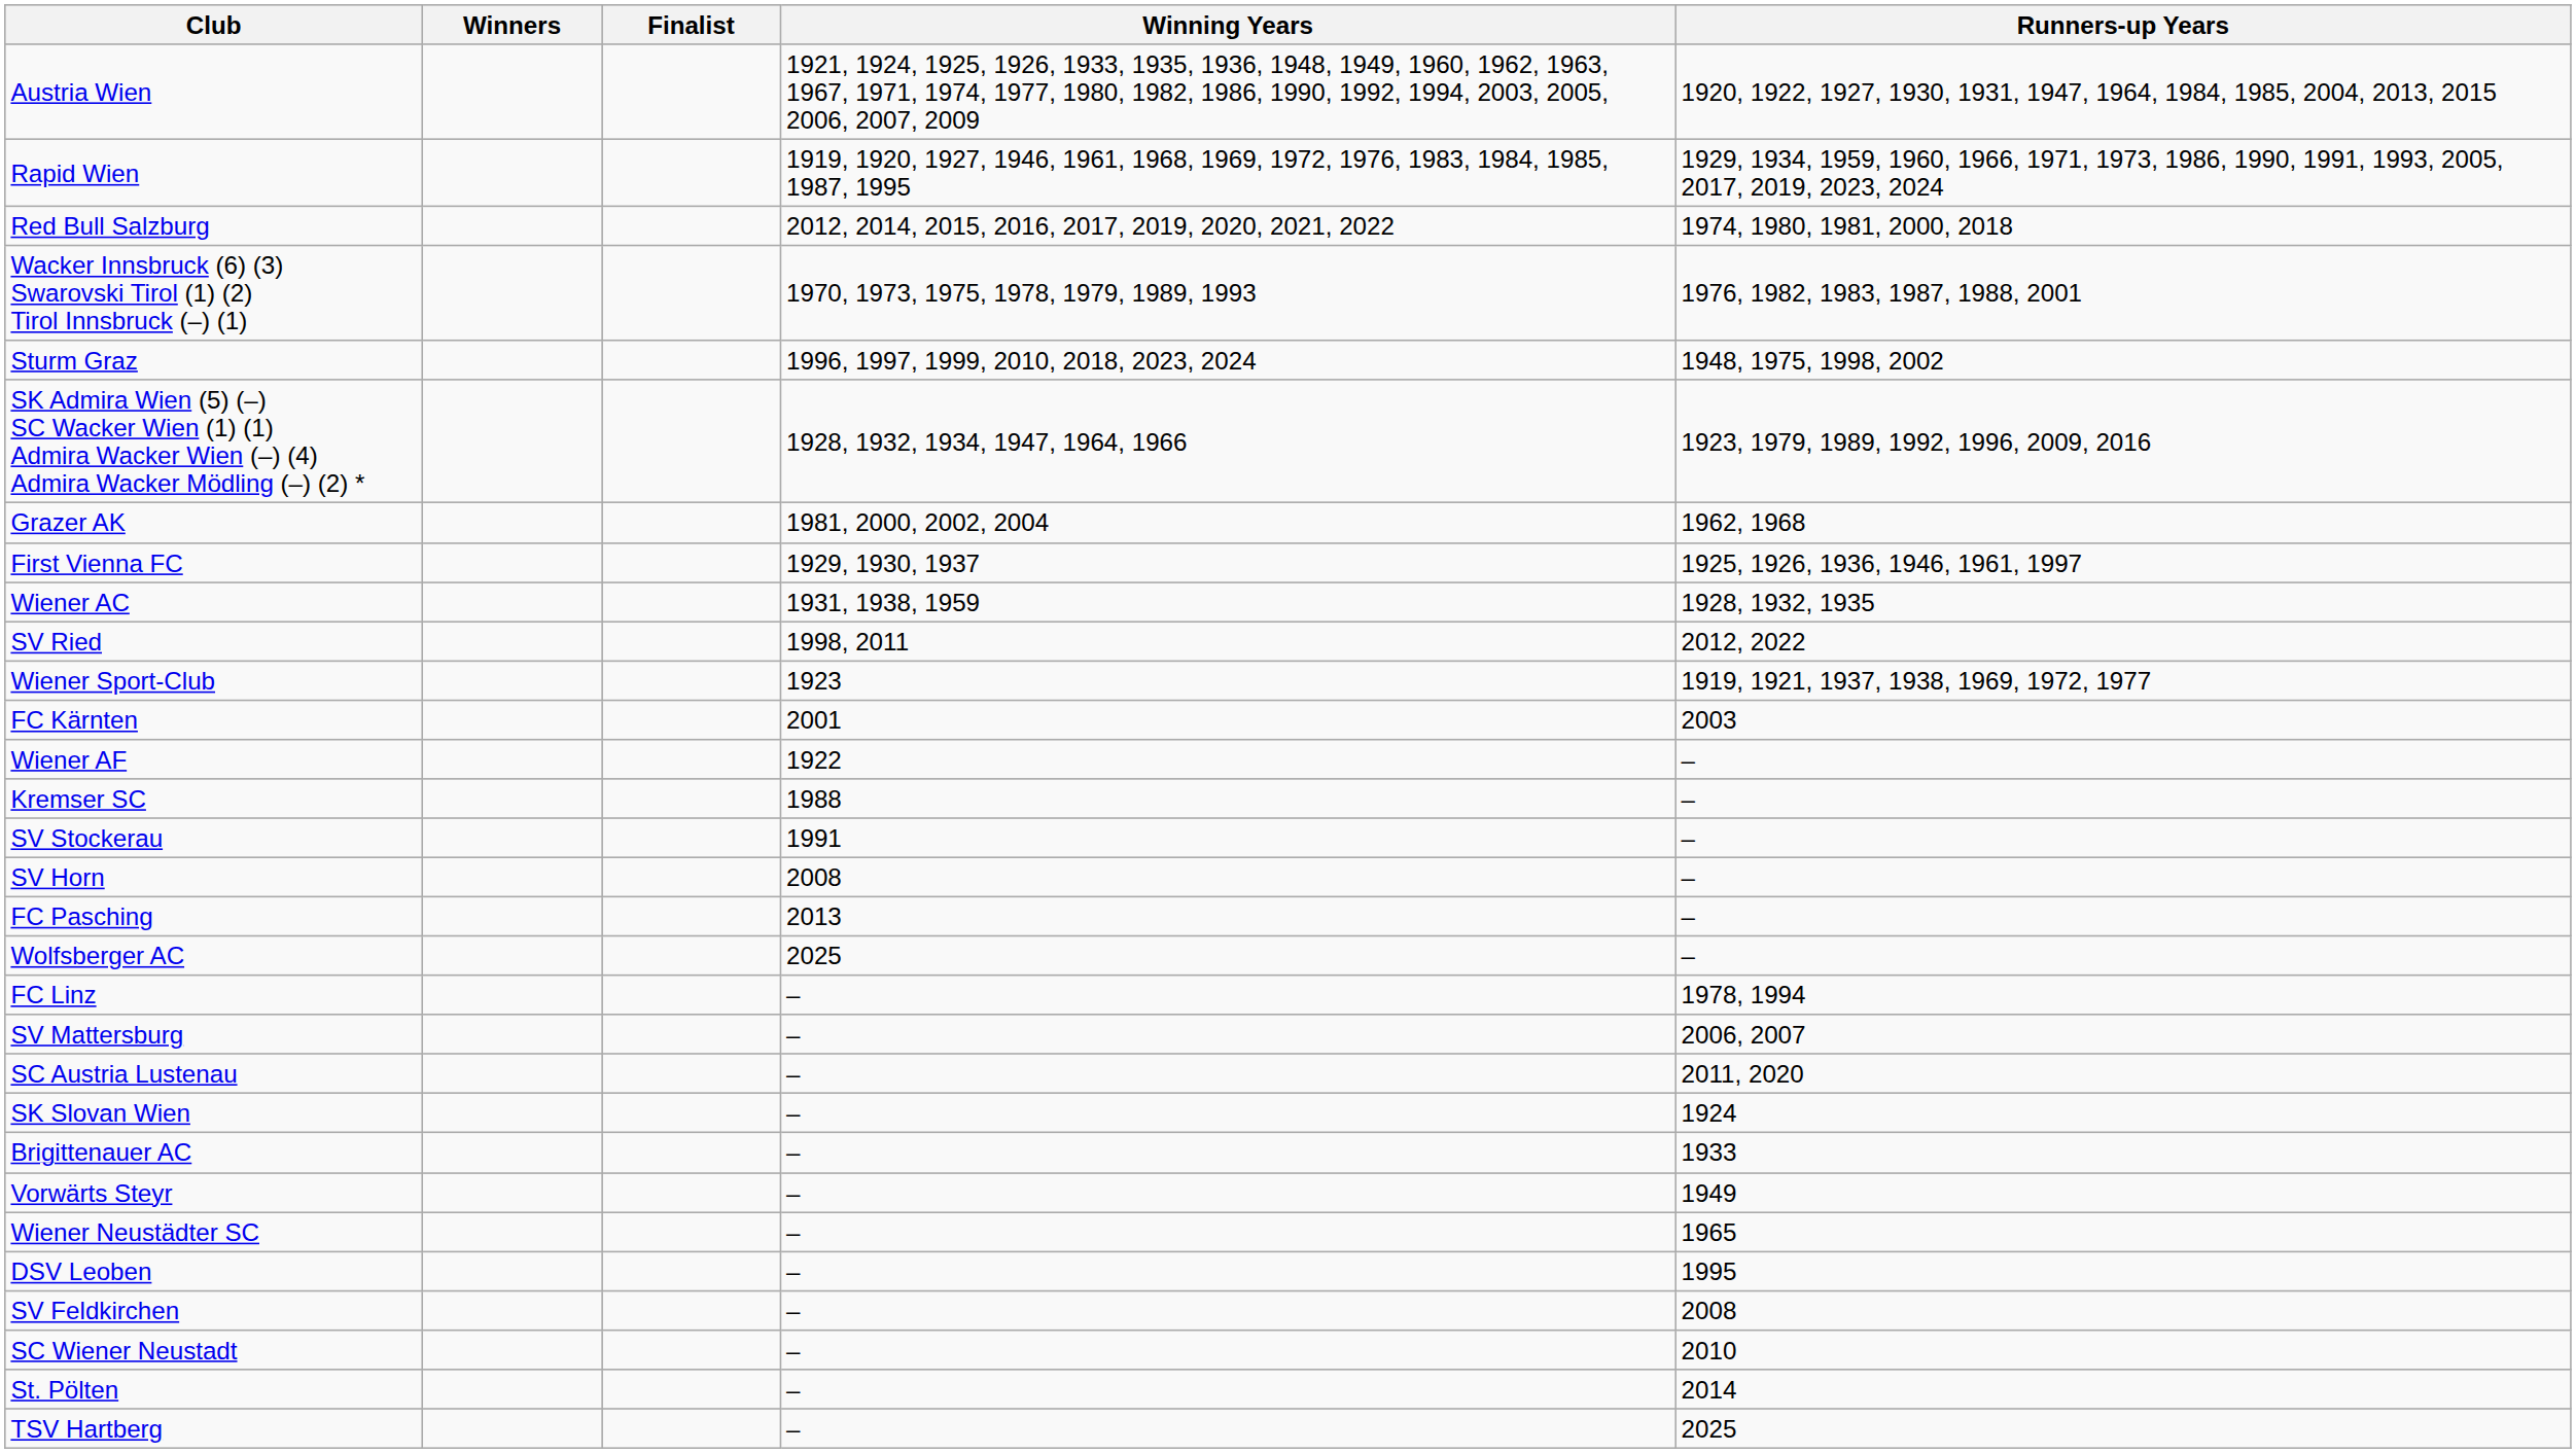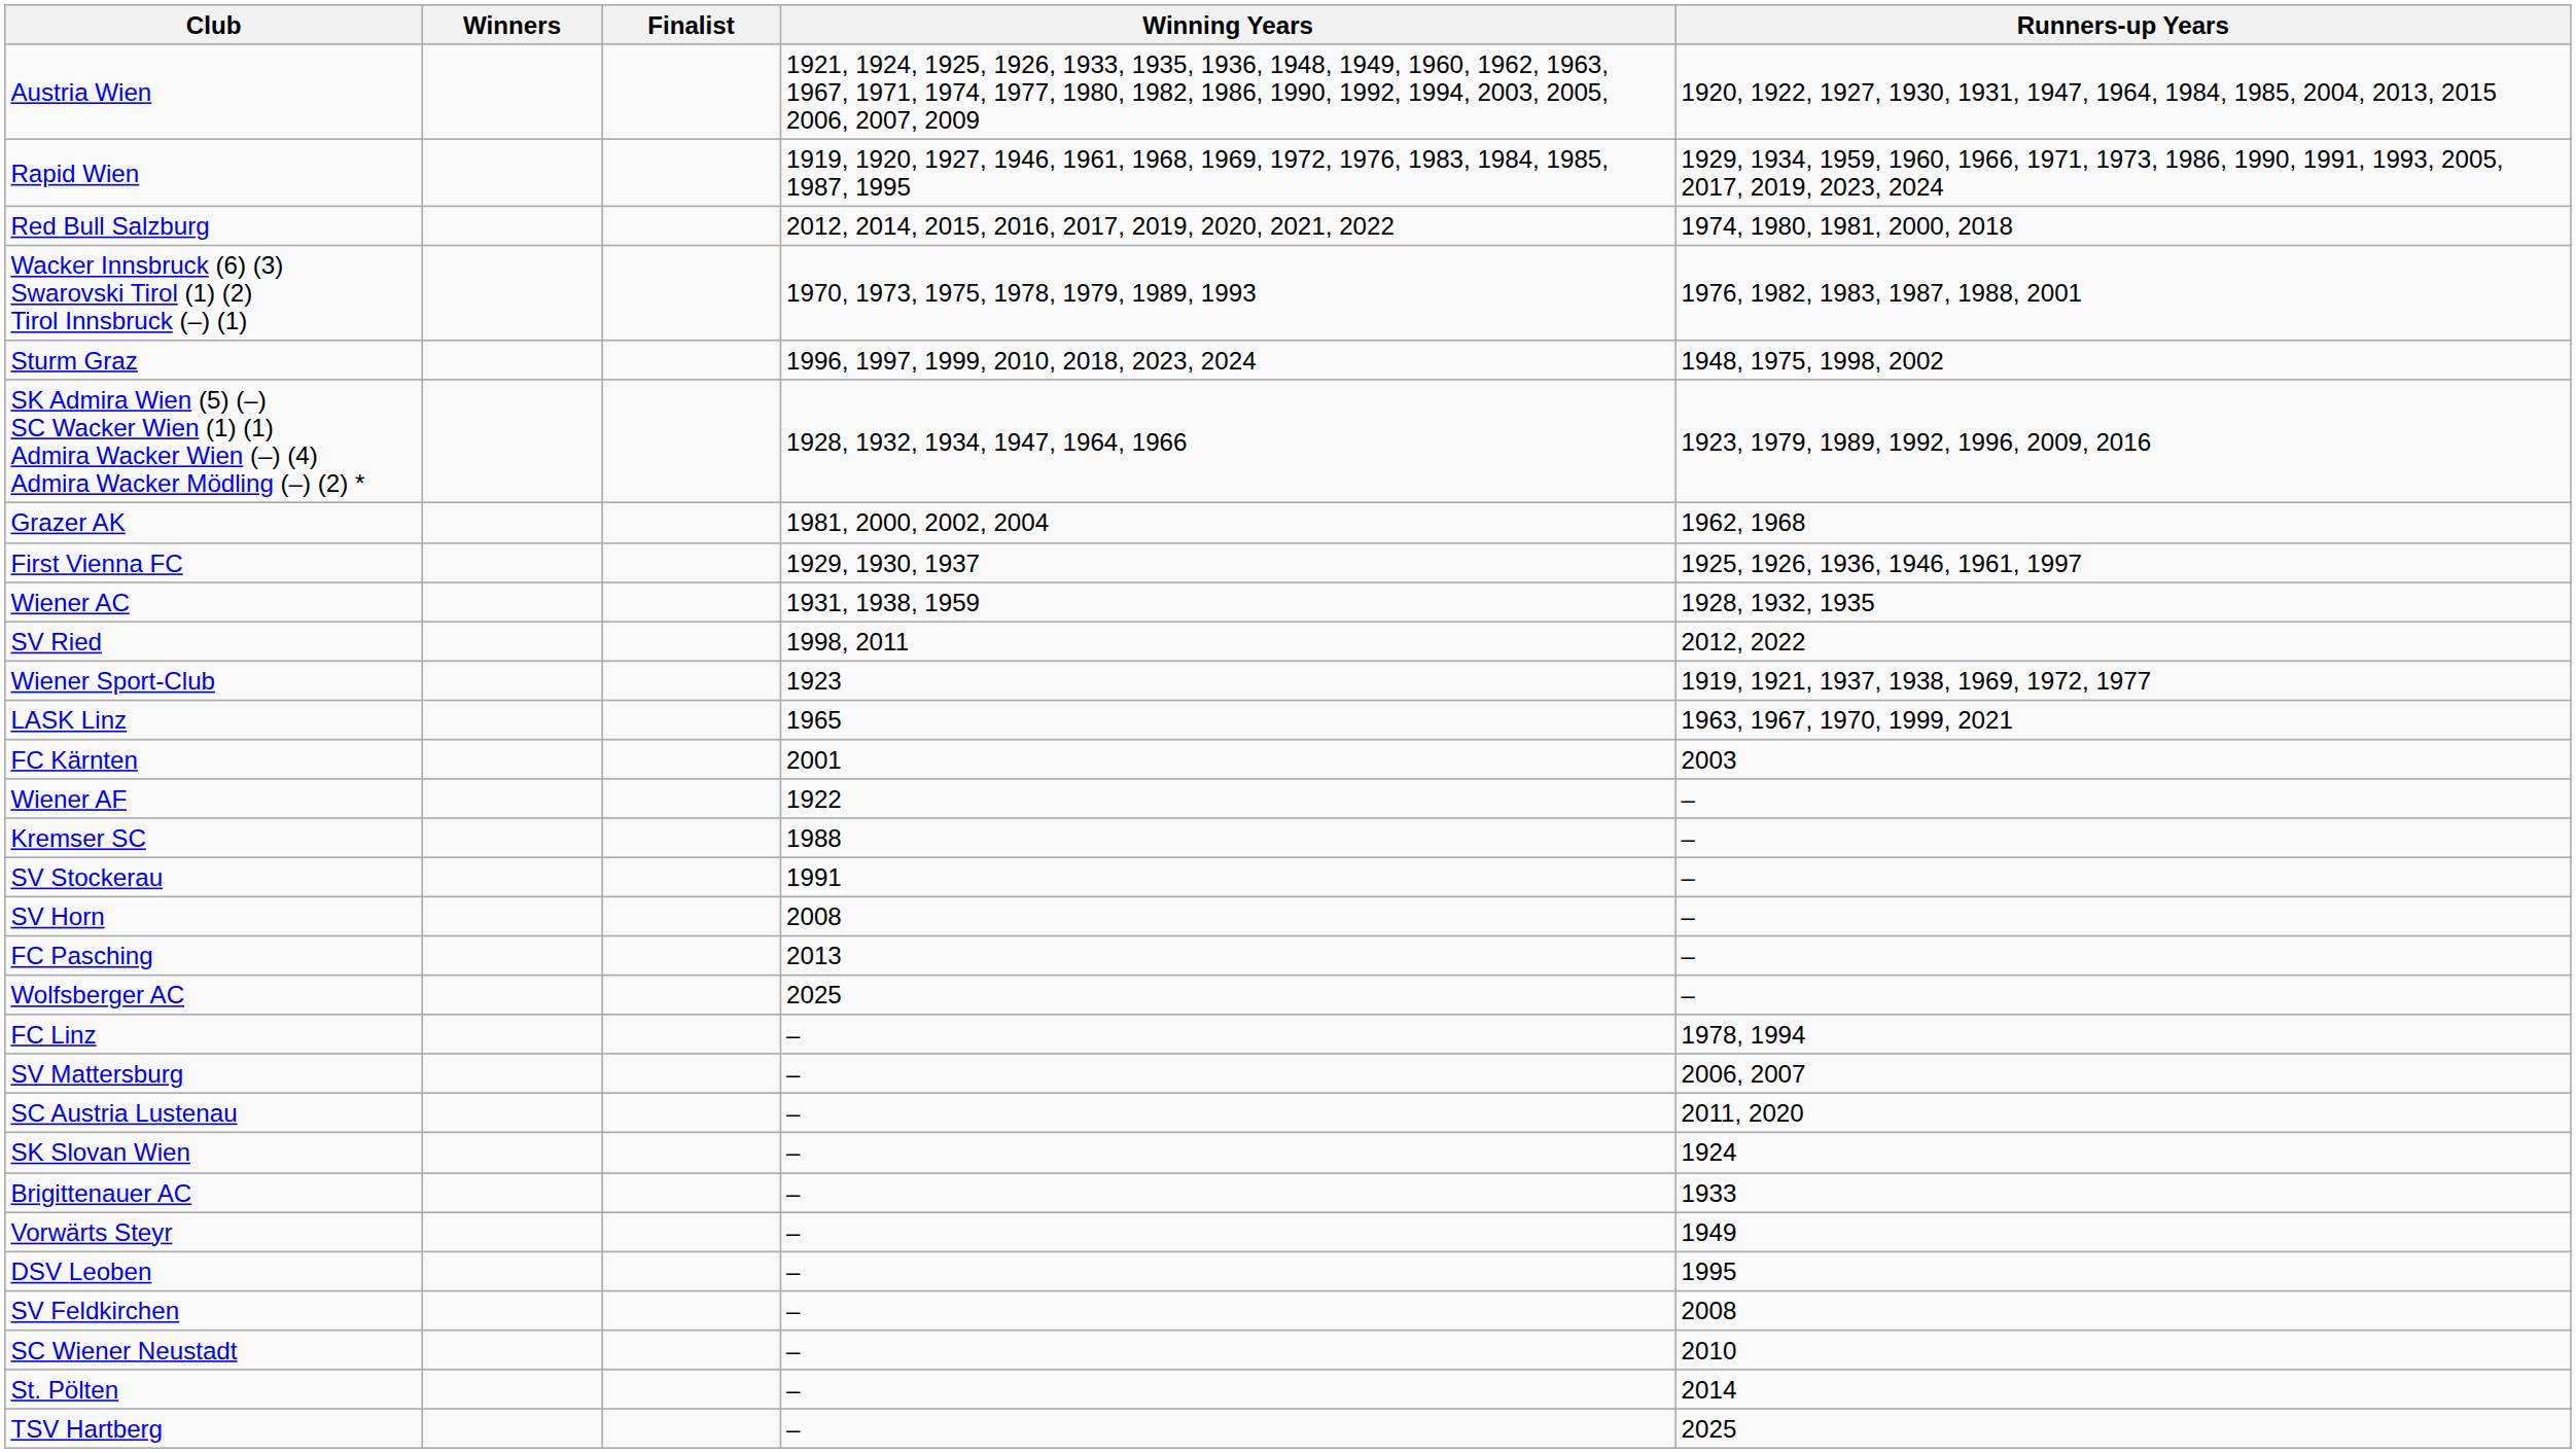 <table class="wikitable sortable"  style="font-size:95%">
 <tr>
 <th style="width:14%;">Club</th>
 <th style="width:6%;">Winners</th>
 <th style="width:6%;">Finalist</th>
 <th style="width:30%;">Winning Years</th>
 <th style="width:30%;">Runners-up Years</th>
 </tr>
 <tr>
 <td><a href='#'>Austria Wien</a></td>
 <td></td>
 <td></td>
 <td>1921, 1924, 1925, 1926, 1933, 1935, 1936, 1948, 1949, 1960, 1962, 1963, 1967, 1971, 1974, 1977, 1980, 1982, 1986, 1990, 1992, 1994, 2003, 2005, 2006, 2007, 2009</td>
 <td>1920, 1922, 1927, 1930, 1931, 1947, 1964, 1984, 1985, 2004, 2013, 2015</td>
 </tr>
 <tr>
 <td><a href='#'>Rapid Wien</a></td>
 <td></td>
 <td></td>
 <td>1919, 1920, 1927, 1946, 1961, 1968, 1969, 1972, 1976, 1983, 1984, 1985, 1987, 1995</td>
 <td>1929, 1934, 1959, 1960, 1966, 1971, 1973, 1986, 1990, 1991, 1993, 2005, 2017, 2019, 2023, 2024</td>
 </tr>
 <tr>
 <td><a href='#'>Red Bull Salzburg</a> </td>
 <td></td>
 <td></td>
 <td>2012, 2014, 2015, 2016, 2017, 2019, 2020, 2021, 2022</td>
 <td>1974, 1980, 1981, 2000, 2018</td>
 </tr>
 <tr>
 <td><a href='#'>Wacker Innsbruck</a> (6) (3)<br><a href='#'>Swarovski Tirol</a> (1) (2)<br><a href='#'>Tirol Innsbruck</a> (–) (1) </td>
 <td></td>
 <td></td>
 <td>1970, 1973, 1975, 1978, 1979, 1989, 1993</td>
 <td>1976, 1982, 1983, 1987, 1988, 2001</td>
 </tr>
 <tr>
 <td><a href='#'>Sturm Graz</a></td>
 <td></td>
 <td></td>
 <td>1996, 1997, 1999, 2010, 2018, 2023, 2024</td>
 <td>1948, 1975, 1998, 2002</td>
 </tr>
 <tr>
 <td><a href='#'>SK Admira Wien</a> (5) (–)<br><a href='#'>SC Wacker Wien</a> (1) (1)<br><a href='#'>Admira Wacker Wien</a> (–) (4)<br><a href='#'>Admira Wacker Mödling</a> (–) (2) *</td>
 <td></td>
 <td></td>
 <td>1928, 1932, 1934, 1947, 1964, 1966</td>
 <td>1923, 1979, 1989, 1992, 1996, 2009, 2016</td>
 </tr>
 <tr>
 <td><a href='#'>Grazer AK</a></td>
 <td></td>
 <td></td>
 <td>1981, 2000, 2002, 2004</td>
 <td>1962, 1968</td>
 </tr>
 <tr>
 <td><a href='#'>First Vienna FC</a></td>
 <td></td>
 <td></td>
 <td>1929, 1930, 1937</td>
 <td>1925, 1926, 1936, 1946, 1961, 1997</td>
 </tr>
 <tr>
 <td><a href='#'>Wiener AC</a></td>
 <td></td>
 <td></td>
 <td>1931, 1938, 1959</td>
 <td>1928, 1932, 1935</td>
 </tr>
 <tr>
 <td><a href='#'>SV Ried</a></td>
 <td></td>
 <td></td>
 <td>1998, 2011</td>
 <td>2012, 2022</td>
 </tr>
 <tr>
 <td><a href='#'>Wiener Sport-Club</a></td>
 <td></td>
 <td></td>
 <td>1923</td>
 <td>1919, 1921, 1937, 1938, 1969, 1972, 1977</td>
+</tr>
+<tr>
+<td><a href='#'>LASK Linz</a></td>
+<td></td>
+<td></td>
+<td>1965</td>
+<td>1963, 1967, 1970, 1999, 2021</td>
 </tr>
 <tr>
 <td><a href='#'>FC Kärnten</a></td>
 <td></td>
 <td></td>
 <td>2001</td>
 <td>2003</td>
 </tr>
 <tr>
 <td><a href='#'>Wiener AF</a></td>
 <td></td>
 <td></td>
 <td>1922</td>
 <td>–</td>
 </tr>
 <tr>
 <td><a href='#'>Kremser SC</a></td>
 <td></td>
 <td></td>
 <td>1988</td>
 <td>–</td>
 </tr>
 <tr>
 <td><a href='#'>SV Stockerau</a></td>
 <td></td>
 <td></td>
 <td>1991</td>
 <td>–</td>
 </tr>
 <tr>
 <td><a href='#'>SV Horn</a></td>
 <td></td>
 <td></td>
 <td>2008</td>
 <td>–</td>
 </tr>
 <tr>
 <td><a href='#'>FC Pasching</a></td>
 <td></td>
 <td></td>
 <td>2013</td>
 <td>–</td>
 </tr>
 <tr>
 <td><a href='#'>Wolfsberger AC</a></td>
 <td></td>
 <td></td>
 <td>2025</td>
 <td>–</td>
 </tr>
 <tr>
 <td><a href='#'>FC Linz</a></td>
 <td></td>
 <td></td>
 <td>–</td>
 <td>1978, 1994</td>
 </tr>
 <tr>
 <td><a href='#'>SV Mattersburg</a></td>
 <td></td>
 <td></td>
 <td>–</td>
 <td>2006, 2007</td>
 </tr>
 <tr>
 <td><a href='#'>SC Austria Lustenau</a></td>
 <td></td>
 <td></td>
 <td>–</td>
 <td>2011, 2020</td>
 </tr>
 <tr>
 <td><a href='#'>SK Slovan Wien</a></td>
 <td></td>
 <td></td>
 <td>–</td>
 <td>1924</td>
 </tr>
 <tr>
 <td><a href='#'>Brigittenauer AC</a></td>
 <td></td>
 <td></td>
 <td>–</td>
 <td>1933</td>
 </tr>
 <tr>
 <td><a href='#'>Vorwärts Steyr</a></td>
 <td></td>
 <td></td>
 <td>–</td>
 <td>1949</td>
 </tr>
 <tr>
-<td><a href='#'>Wiener Neustädter SC</a></td>
-<td></td>
-<td></td>
-<td>–</td>
-<td>1965</td>
-</tr>
-<tr>
 <td><a href='#'>DSV Leoben</a></td>
 <td></td>
 <td></td>
 <td>–</td>
 <td>1995</td>
 </tr>
 <tr>
 <td><a href='#'>SV Feldkirchen</a></td>
 <td></td>
 <td></td>
 <td>–</td>
 <td>2008</td>
 </tr>
 <tr>
 <td><a href='#'>SC Wiener Neustadt</a></td>
 <td></td>
 <td></td>
 <td>–</td>
 <td>2010</td>
 </tr>
 <tr>
 <td><a href='#'>St. Pölten</a></td>
 <td></td>
 <td></td>
 <td>–</td>
 <td>2014</td>
 </tr>
 <tr>
 <td><a href='#'>TSV Hartberg</a></td>
 <td></td>
 <td></td>
 <td>–</td>
 <td>2025</td>
 </tr>
 </table>
